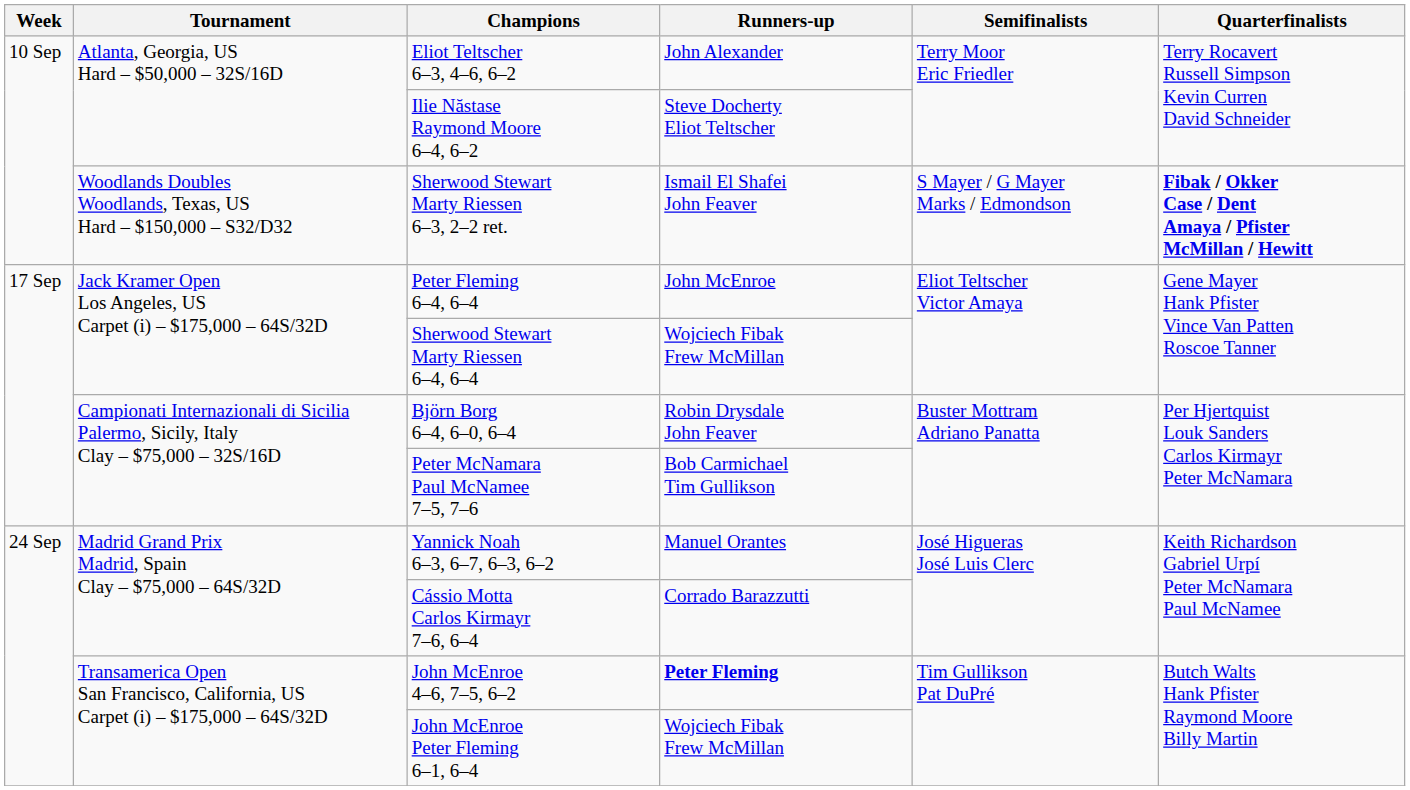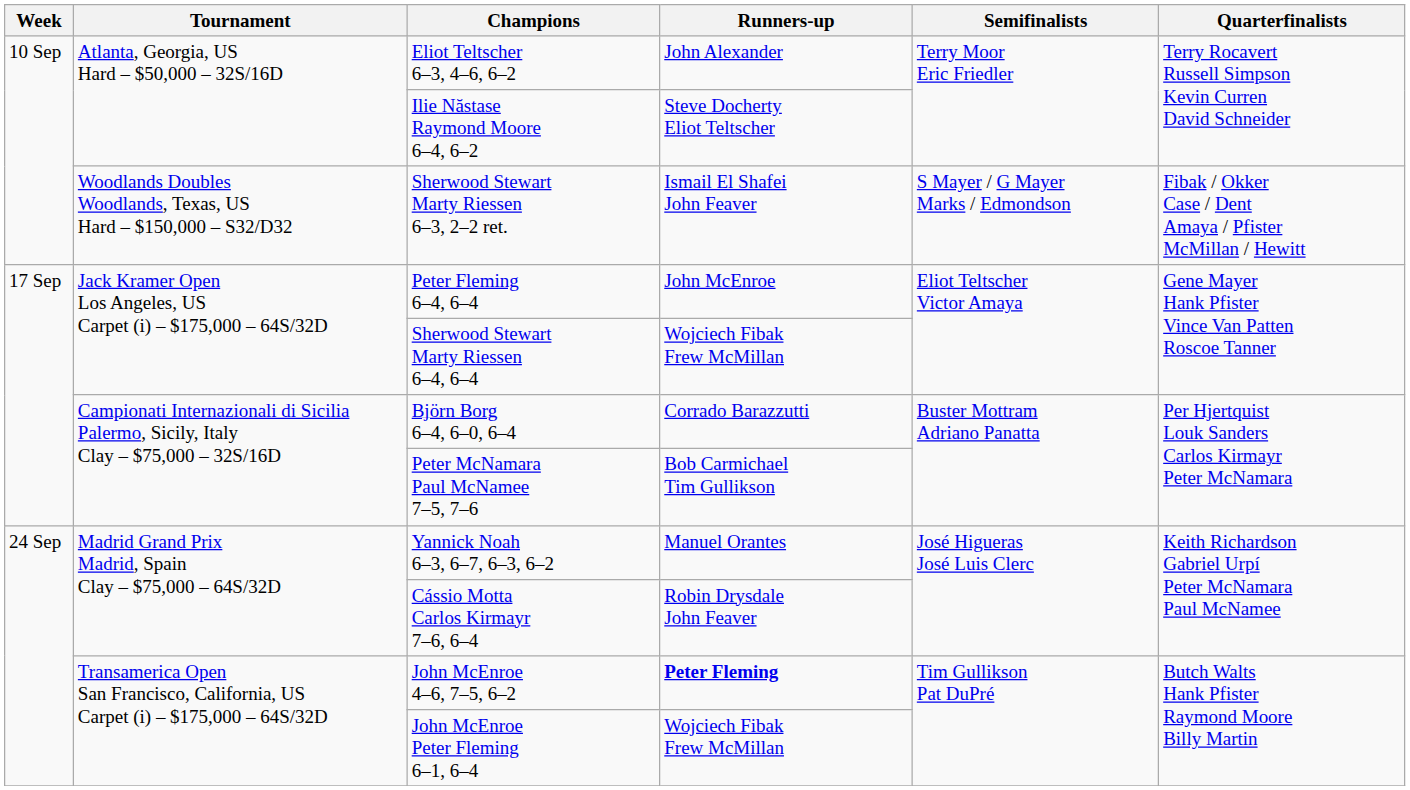 <table class=wikitable style=font-size:95%>
 <tr>
 <th style="width:48px;">Week</th>
 <th style="width:260px;">Tournament</th>
 <th style="width:195px;">Champions</th>
 <th style="width:195px;">Runners-up</th>
 <th style="width:190px;">Semifinalists</th>
 <th style="width:190px;">Quarterfinalists</th>
 </tr>
 <tr valign=top>
 <td rowspan=3>10 Sep</td>
 <td rowspan=2><a href='#'>Atlanta</a>, Georgia, US <br> Hard – $50,000 – 32S/16D</td>
 <td> <a href='#'>Eliot Teltscher</a> <br> 6–3, 4–6, 6–2</td>
 <td> <a href='#'>John Alexander</a></td>
 <td rowspan=2> <a href='#'>Terry Moor</a> <br>  <a href='#'>Eric Friedler</a></td>
 <td rowspan=2> <a href='#'>Terry Rocavert</a> <br>  <a href='#'>Russell Simpson</a> <br>  <a href='#'>Kevin Curren</a> <br>  <a href='#'>David Schneider</a></td>
 </tr>
 <tr valign=top>
 <td> <a href='#'>Ilie Năstase</a> <br>  <a href='#'>Raymond Moore</a> <br> 6–4, 6–2</td>
 <td> <a href='#'>Steve Docherty</a> <br>  <a href='#'>Eliot Teltscher</a></td>
 </tr>
 <tr valign=top>
 <td rowspan=1><a href='#'>Woodlands Doubles</a> <br> <a href='#'>Woodlands</a>, Texas, US <br> Hard – $150,000 – S32/D32</td>
 <td> <a href='#'>Sherwood Stewart</a> <br>  <a href='#'>Marty Riessen</a> <br> 6–3, 2–2 ret.</td>
 <td> <a href='#'>Ismail El Shafei</a> <br>  <a href='#'>John Feaver</a></td>
 <td> <a href='#'>S Mayer</a> /  <a href='#'>G Mayer</a><br> <a href='#'>Marks</a> /  <a href='#'>Edmondson</a></td>
-<td><strong> <a href='#'>Fibak</a> /  <a href='#'>Okker</a><br> <a href='#'>Case</a> /  <a href='#'>Dent</a><br> <a href='#'>Amaya</a> /  <a href='#'>Pfister</a> <br> <a href='#'>McMillan</a> /  <a href='#'>Hewitt</a></strong></td>
+<td> <a href='#'>Fibak</a> /  <a href='#'>Okker</a><br> <a href='#'>Case</a> /  <a href='#'>Dent</a><br> <a href='#'>Amaya</a> /  <a href='#'>Pfister</a> <br> <a href='#'>McMillan</a> /  <a href='#'>Hewitt</a></td>
 </tr>
 <tr valign=top>
 <td rowspan=4>17 Sep</td>
 <td rowspan=2><a href='#'>Jack Kramer Open</a><br>Los Angeles, US <br> Carpet (i) – $175,000 – 64S/32D</td>
 <td> <a href='#'>Peter Fleming</a> <br> 6–4, 6–4</td>
 <td> <a href='#'>John McEnroe</a></td>
 <td rowspan=2> <a href='#'>Eliot Teltscher</a> <br>  <a href='#'>Victor Amaya</a></td>
 <td rowspan=2> <a href='#'>Gene Mayer</a> <br>  <a href='#'>Hank Pfister</a> <br>  <a href='#'>Vince Van Patten</a> <br>  <a href='#'>Roscoe Tanner</a></td>
 </tr>
 <tr valign=top>
 <td> <a href='#'>Sherwood Stewart</a> <br>  <a href='#'>Marty Riessen</a> <br> 6–4, 6–4</td>
 <td> <a href='#'>Wojciech Fibak</a> <br>  <a href='#'>Frew McMillan</a></td>
 </tr>
 <tr valign=top>
 <td rowspan=2><a href='#'>Campionati Internazionali di Sicilia</a> <br> <a href='#'>Palermo</a>, Sicily, Italy <br> Clay – $75,000 – 32S/16D</td>
 <td> <a href='#'>Björn Borg</a> <br> 6–4, 6–0, 6–4</td>
-<td> <a href='#'>Robin Drysdale</a> <br>  <a href='#'>John Feaver</a></td>
+<td> <a href='#'>Corrado Barazzutti</a></td>
 <td rowspan=2> <a href='#'>Buster Mottram</a> <br>  <a href='#'>Adriano Panatta</a></td>
 <td rowspan=2> <a href='#'>Per Hjertquist</a> <br>  <a href='#'>Louk Sanders</a> <br>  <a href='#'>Carlos Kirmayr</a> <br>  <a href='#'>Peter McNamara</a></td>
 </tr>
 <tr valign=top>
 <td> <a href='#'>Peter McNamara</a> <br>  <a href='#'>Paul McNamee</a> <br> 7–5, 7–6</td>
 <td> <a href='#'>Bob Carmichael</a> <br>  <a href='#'>Tim Gullikson</a></td>
 </tr>
 <tr valign=top>
 <td rowspan=4>24 Sep</td>
 <td rowspan=2><a href='#'>Madrid Grand Prix</a> <br> <a href='#'>Madrid</a>, Spain <br> Clay – $75,000 – 64S/32D</td>
 <td> <a href='#'>Yannick Noah</a> <br> 6–3, 6–7, 6–3, 6–2</td>
 <td> <a href='#'>Manuel Orantes</a></td>
 <td rowspan=2> <a href='#'>José Higueras</a> <br>  <a href='#'>José Luis Clerc</a></td>
 <td rowspan=2> <a href='#'>Keith Richardson</a> <br>  <a href='#'>Gabriel Urpí</a> <br>  <a href='#'>Peter McNamara</a> <br>  <a href='#'>Paul McNamee</a></td>
 </tr>
 <tr valign=top>
 <td> <a href='#'>Cássio Motta</a> <br>  <a href='#'>Carlos Kirmayr</a> <br> 7–6, 6–4</td>
-<td> <a href='#'>Corrado Barazzutti</a></td>
+<td> <a href='#'>Robin Drysdale</a> <br>  <a href='#'>John Feaver</a></td>
 </tr>
 <tr valign=top>
 <td rowspan=2><a href='#'>Transamerica Open</a><br>San Francisco, California, US <br> Carpet (i) – $175,000 – 64S/32D</td>
 <td> <a href='#'>John McEnroe</a> <br> 4–6, 7–5, 6–2</td>
 <td><strong> <a href='#'>Peter Fleming</a></strong></td>
 <td rowspan=2> <a href='#'>Tim Gullikson</a> <br>  <a href='#'>Pat DuPré</a></td>
 <td rowspan=2> <a href='#'>Butch Walts</a> <br>  <a href='#'>Hank Pfister</a> <br>  <a href='#'>Raymond Moore</a> <br>  <a href='#'>Billy Martin</a></td>
 </tr>
 <tr valign=top>
 <td> <a href='#'>John McEnroe</a> <br>  <a href='#'>Peter Fleming</a> <br> 6–1, 6–4</td>
 <td> <a href='#'>Wojciech Fibak</a> <br>  <a href='#'>Frew McMillan</a></td>
 </tr>
 </table>
